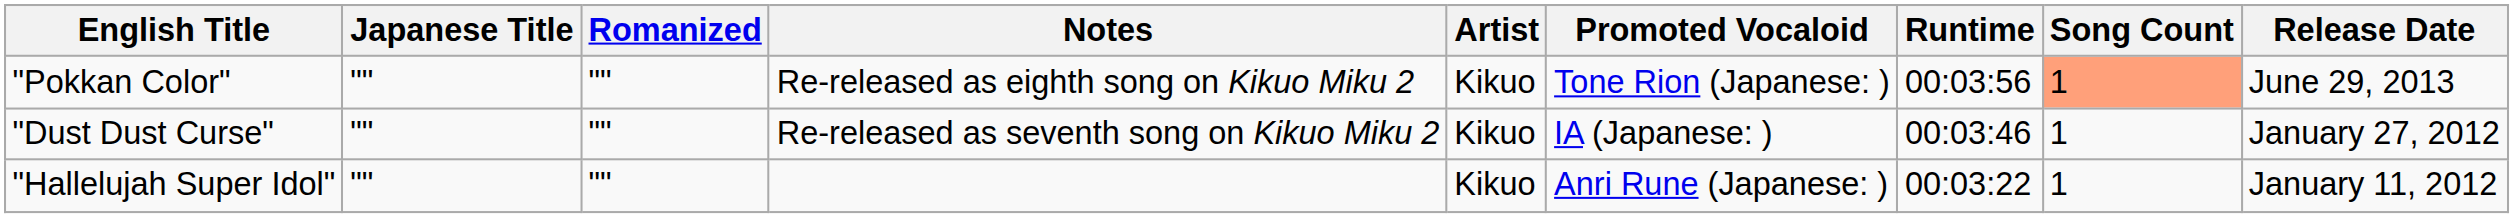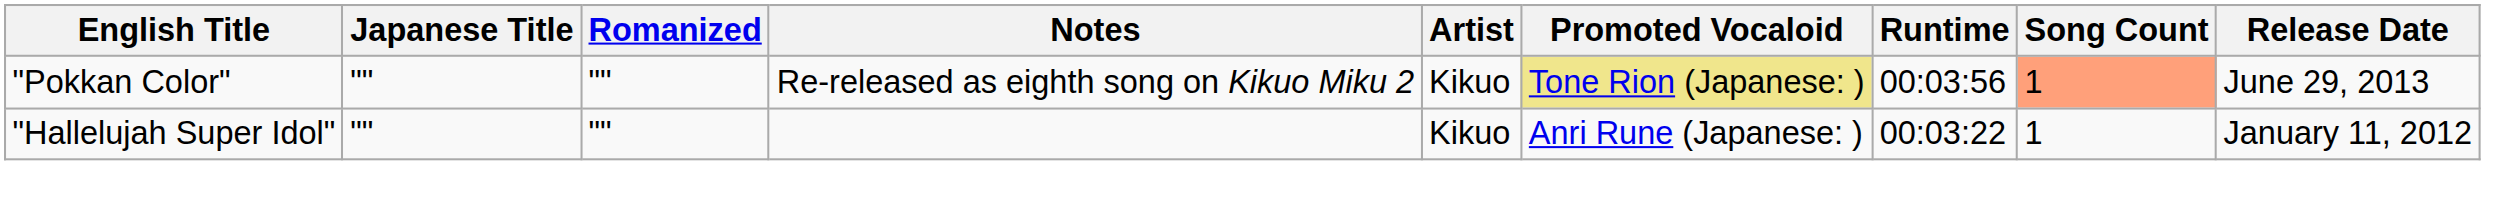 <table class="wikitable sortable">
 <tr>
 <th>English Title</th>
 <th>Japanese Title</th>
 <th><a href='#'>Romanized</a></th>
 <th>Notes</th>
 <th>Artist</th>
 <th>Promoted Vocaloid</th>
 <th>Runtime</th>
 <th>Song Count</th>
 <th>Release Date</th>
 </tr>
 <tr>
 <td>"Pokkan Color"</td>
 <td>""</td>
 <td>""</td>
 <td>Re-released as eighth song on <em>Kikuo Miku 2</em></td>
 <td>Kikuo</td>
-<td><a href='#'>Tone Rion</a> (Japanese: )</td>
+<td style="background: khaki;"><a href='#'>Tone Rion</a> (Japanese: )</td>
 <td>00:03:56</td>
 <td style="background: lightsalmon;">1</td>
 <td>June 29, 2013</td>
-</tr>
-<tr>
-<td>"Dust Dust Curse"</td>
-<td>""</td>
-<td>""</td>
-<td>Re-released as seventh song on <em>Kikuo Miku 2</em></td>
-<td>Kikuo</td>
-<td><a href='#'>IA</a> (Japanese: )</td>
-<td>00:03:46</td>
-<td>1</td>
-<td>January 27, 2012</td>
 </tr>
 <tr>
 <td>"Hallelujah Super Idol"</td>
 <td>""</td>
 <td>""</td>
 <td></td>
 <td>Kikuo</td>
 <td><a href='#'>Anri Rune</a> (Japanese: )</td>
 <td>00:03:22</td>
 <td>1</td>
 <td>January 11, 2012</td>
 </tr>
 </table>
